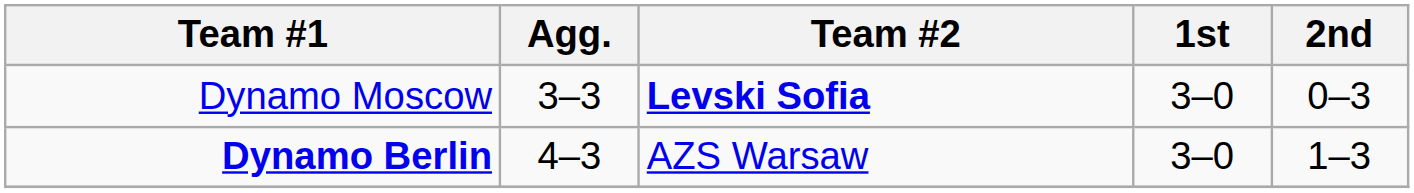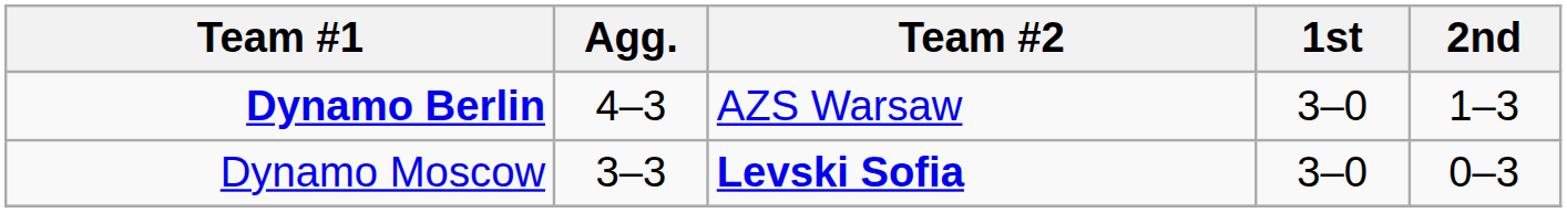 <table class=wikitable style="text-align:center">
 <tr>
 <th width=200>Team #1</th>
 <th width=50>Agg.</th>
 <th width=200>Team #2</th>
 <th width=50>1st</th>
 <th width=50>2nd</th>
 </tr>
 <tr>
+<td align=right><strong><a href='#'>Dynamo Berlin</a></strong> </td>
+<td>4–3</td>
+<td align=left> <a href='#'>AZS Warsaw</a></td>
+<td align=center>3–0</td>
+<td align=center>1–3</td>
+</tr>
+<tr>
 <td align=right><a href='#'>Dynamo Moscow</a> </td>
 <td>3–3</td>
 <td align=left> <strong><a href='#'>Levski Sofia</a></strong></td>
 <td align=center>3–0</td>
 <td align=center>0–3</td>
 </tr>
 <tr>
-<td align=right><strong><a href='#'>Dynamo Berlin</a></strong> </td>
-<td>4–3</td>
-<td align=left> <a href='#'>AZS Warsaw</a></td>
-<td align=center>3–0</td>
-<td align=center>1–3</td>
-</tr>
-<tr>
 </tr>
 </table>
